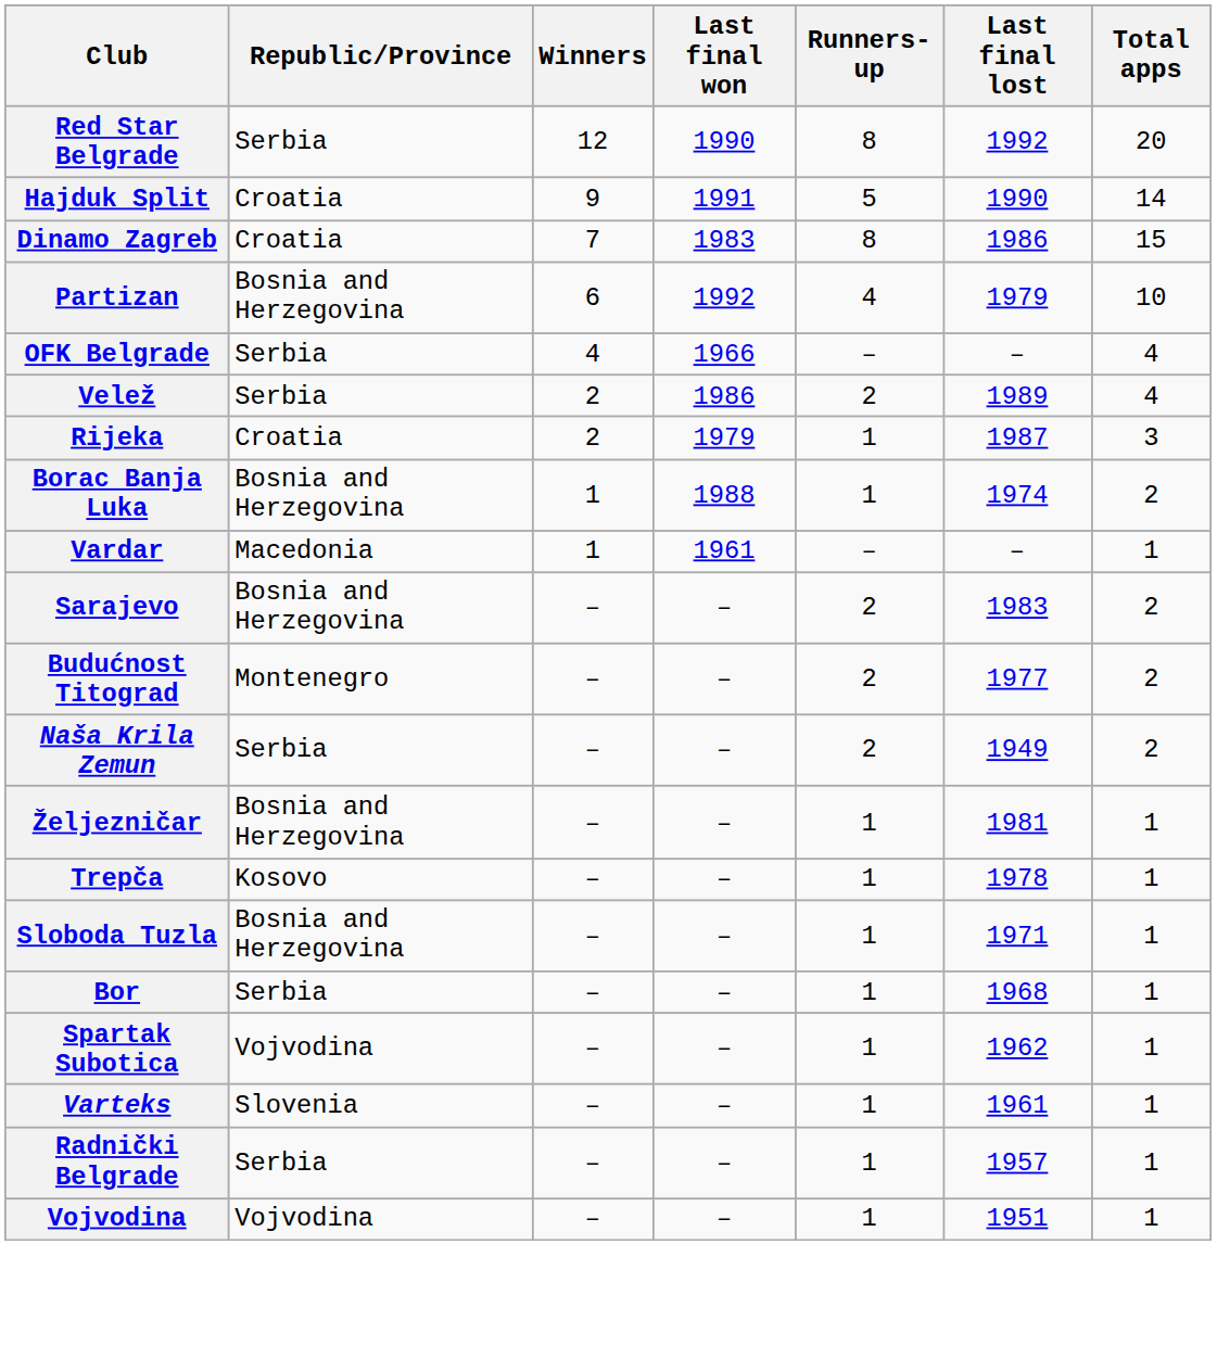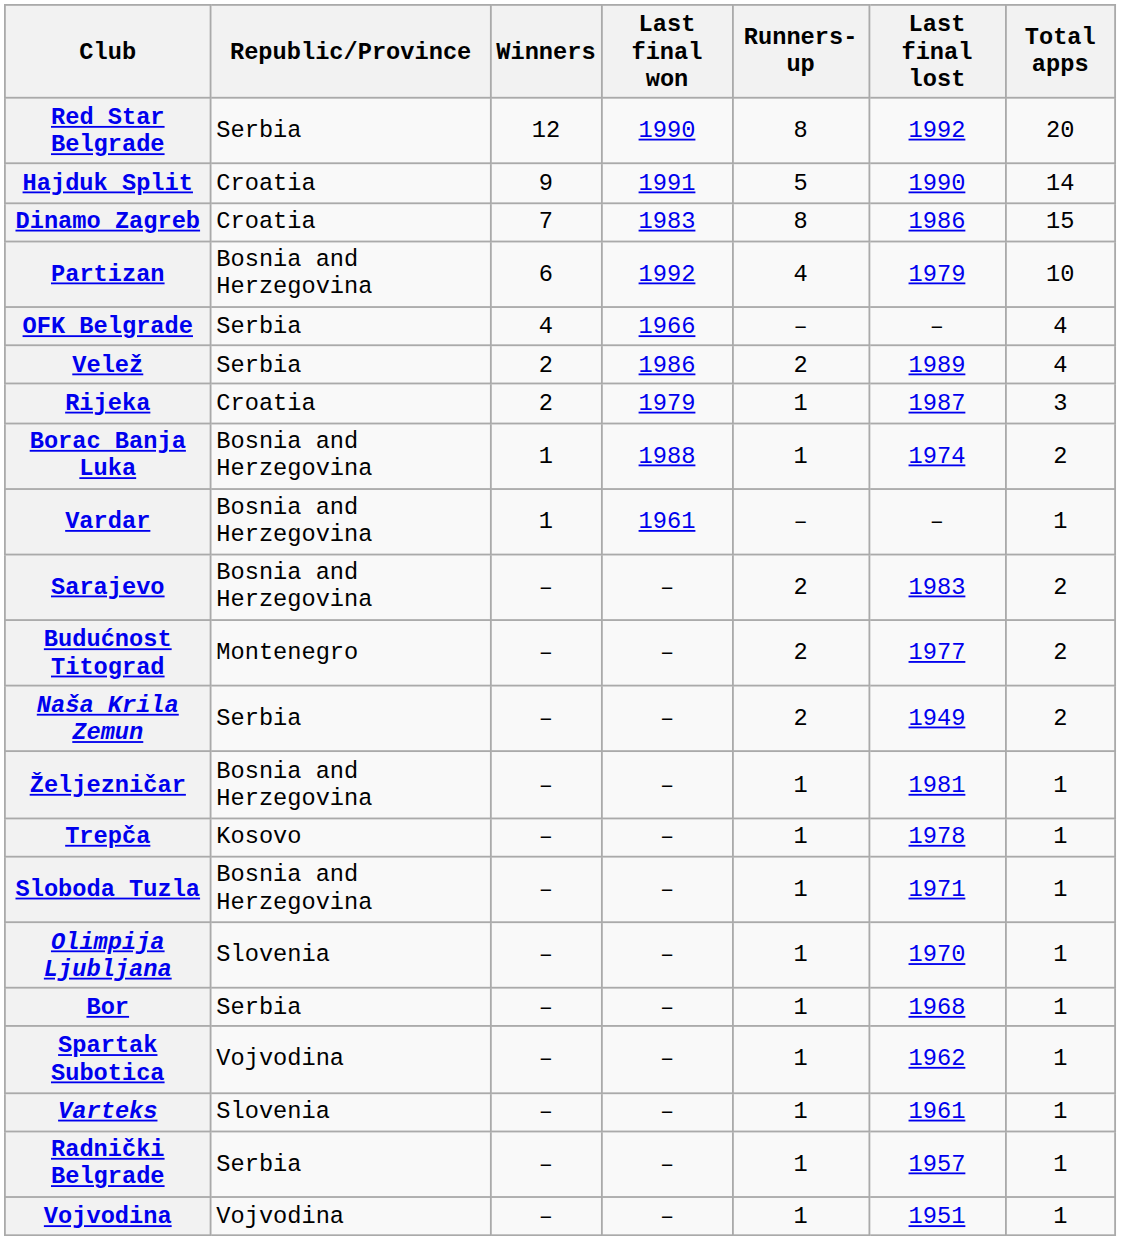 <table class="wikitable sortable plainrowheaders" style="text-align: center;">
 <tr>
 <th scope="col">Club</th>
 <th scope="col">Republic/Province</th>
 <th scope="col">Winners</th>
 <th scope="col">Last final won</th>
 <th scope="col">Runners-up</th>
 <th scope="col">Last final lost</th>
 <th scope="col">Total apps</th>
 </tr>
 <tr>
 <th scope="row"><a href='#'>Red Star Belgrade</a></th>
 <td align=left>Serbia</td>
 <td>12</td>
 <td><a href='#'>1990</a></td>
 <td>8</td>
 <td><a href='#'>1992</a></td>
 <td>20</td>
 </tr>
 <tr>
 <th scope="row"><a href='#'>Hajduk Split</a></th>
 <td align=left>Croatia</td>
 <td>9</td>
 <td><a href='#'>1991</a></td>
 <td>5</td>
 <td><a href='#'>1990</a></td>
 <td>14</td>
 </tr>
 <tr>
 <th scope="row"><a href='#'>Dinamo Zagreb</a></th>
 <td align=left>Croatia</td>
 <td>7</td>
 <td><a href='#'>1983</a></td>
 <td>8</td>
 <td><a href='#'>1986</a></td>
 <td>15</td>
 </tr>
 <tr>
 <th scope="row"><a href='#'>Partizan</a></th>
 <td align=left>Bosnia and Herzegovina</td>
 <td>6</td>
 <td><a href='#'>1992</a></td>
 <td>4</td>
 <td><a href='#'>1979</a></td>
 <td>10</td>
 </tr>
 <tr>
 <th scope="row"><a href='#'>OFK Belgrade</a></th>
 <td align=left>Serbia</td>
 <td>4</td>
 <td><a href='#'>1966</a></td>
 <td>–</td>
 <td>–</td>
 <td>4</td>
 </tr>
 <tr>
 <th scope="row"><a href='#'>Velež</a></th>
 <td align=left>Serbia</td>
 <td>2</td>
 <td><a href='#'>1986</a></td>
 <td>2</td>
 <td><a href='#'>1989</a></td>
 <td>4</td>
 </tr>
 <tr>
 <th scope="row"><a href='#'>Rijeka</a></th>
 <td align=left>Croatia</td>
 <td>2</td>
 <td><a href='#'>1979</a></td>
 <td>1</td>
 <td><a href='#'>1987</a></td>
 <td>3</td>
 </tr>
 <tr>
 <th scope="row"><a href='#'>Borac Banja Luka</a></th>
 <td align=left>Bosnia and Herzegovina</td>
 <td>1</td>
 <td><a href='#'>1988</a></td>
 <td>1</td>
 <td><a href='#'>1974</a></td>
 <td>2</td>
 </tr>
 <tr>
 <th scope="row"><a href='#'>Vardar</a></th>
-<td align=left>Macedonia</td>
+<td align=left>Bosnia and Herzegovina</td>
 <td>1</td>
 <td><a href='#'>1961</a></td>
 <td>–</td>
 <td>–</td>
 <td>1</td>
 </tr>
 <tr>
 <th scope="row"><a href='#'>Sarajevo</a></th>
 <td align=left>Bosnia and Herzegovina</td>
 <td>–</td>
 <td>–</td>
 <td>2</td>
 <td><a href='#'>1983</a></td>
 <td>2</td>
 </tr>
 <tr>
 <th scope="row"><a href='#'>Budućnost Titograd</a></th>
 <td align=left>Montenegro</td>
 <td>–</td>
 <td>–</td>
 <td>2</td>
 <td><a href='#'>1977</a></td>
 <td>2</td>
 </tr>
 <tr>
 <th scope="row"><em><a href='#'>Naša Krila Zemun</a></em></th>
 <td align=left>Serbia</td>
 <td>–</td>
 <td>–</td>
 <td>2</td>
 <td><a href='#'>1949</a></td>
 <td>2</td>
 </tr>
 <tr>
 <th scope="row"><a href='#'>Željezničar</a></th>
 <td align=left>Bosnia and Herzegovina</td>
 <td>–</td>
 <td>–</td>
 <td>1</td>
 <td><a href='#'>1981</a></td>
 <td>1</td>
 </tr>
 <tr>
 <th scope="row"><a href='#'>Trepča</a></th>
 <td align=left>Kosovo</td>
 <td>–</td>
 <td>–</td>
 <td>1</td>
 <td><a href='#'>1978</a></td>
 <td>1</td>
 </tr>
 <tr>
 <th scope="row"><a href='#'>Sloboda Tuzla</a></th>
 <td align=left>Bosnia and Herzegovina</td>
 <td>–</td>
 <td>–</td>
 <td>1</td>
 <td><a href='#'>1971</a></td>
 <td>1</td>
 </tr>
 <tr>
+<th scope="row"><em><a href='#'>Olimpija Ljubljana</a></em></th>
+<td align=left>Slovenia</td>
+<td>–</td>
+<td>–</td>
+<td>1</td>
+<td><a href='#'>1970</a></td>
+<td>1</td>
+</tr>
+<tr>
 <th scope="row"><a href='#'>Bor</a></th>
 <td align=left>Serbia</td>
 <td>–</td>
 <td>–</td>
 <td>1</td>
 <td><a href='#'>1968</a></td>
 <td>1</td>
 </tr>
 <tr>
 <th scope="row"><a href='#'>Spartak Subotica</a></th>
 <td align=left>Vojvodina</td>
 <td>–</td>
 <td>–</td>
 <td>1</td>
 <td><a href='#'>1962</a></td>
 <td>1</td>
 </tr>
 <tr>
 <th scope="row"><em><a href='#'>Varteks</a></em></th>
 <td align=left>Slovenia</td>
 <td>–</td>
 <td>–</td>
 <td>1</td>
 <td><a href='#'>1961</a></td>
 <td>1</td>
 </tr>
 <tr>
 <th scope="row"><a href='#'>Radnički Belgrade</a></th>
 <td align=left>Serbia</td>
 <td>–</td>
 <td>–</td>
 <td>1</td>
 <td><a href='#'>1957</a></td>
 <td>1</td>
 </tr>
 <tr>
 <th scope="row"><a href='#'>Vojvodina</a></th>
 <td align=left>Vojvodina</td>
 <td>–</td>
 <td>–</td>
 <td>1</td>
 <td><a href='#'>1951</a></td>
 <td>1</td>
 </tr>
 </table>
